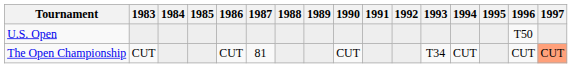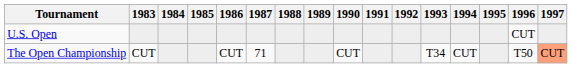 <table class="wikitable" style="font-size:95%;text-align:center;">
 <tr>
 <th>Tournament</th>
 <th>1983</th>
 <th>1984</th>
 <th>1985</th>
 <th>1986</th>
 <th>1987</th>
 <th>1988</th>
 <th>1989</th>
 <th>1990</th>
 <th>1991</th>
 <th>1992</th>
 <th>1993</th>
 <th>1994</th>
 <th>1995</th>
 <th>1996</th>
 <th>1997</th>
 </tr>
 <tr>
 <td align=left><a href='#'>U.S. Open</a></td>
 <td style="background:#eeeeee;"></td>
 <td style="background:#eeeeee;"></td>
 <td style="background:#eeeeee;"></td>
 <td style="background:#eeeeee;"></td>
 <td style="background:#eeeeee;"></td>
 <td style="background:#eeeeee;"></td>
 <td style="background:#eeeeee;"></td>
 <td style="background:#eeeeee;"></td>
 <td style="background:#eeeeee;"></td>
 <td style="background:#eeeeee;"></td>
 <td style="background:#eeeeee;"></td>
 <td style="background:#eeeeee;"></td>
 <td style="background:#eeeeee;"></td>
-<td>T50</td>
+<td>CUT</td>
 <td style="background:#eeeeee;"></td>
 </tr>
 <tr>
 <td align=left><a href='#'>The Open Championship</a></td>
 <td>CUT</td>
 <td style="background:#eeeeee;"></td>
 <td style="background:#eeeeee;"></td>
 <td>CUT</td>
-<td>81</td>
+<td>71</td>
 <td style="background:#eeeeee;"></td>
 <td style="background:#eeeeee;"></td>
 <td>CUT</td>
 <td style="background:#eeeeee;"></td>
 <td style="background:#eeeeee;"></td>
 <td>T34</td>
 <td>CUT</td>
 <td style="background:#eeeeee;"></td>
-<td>CUT</td>
+<td>T50</td>
 <td style="background: lightsalmon;">CUT</td>
 </tr>
 </table>
